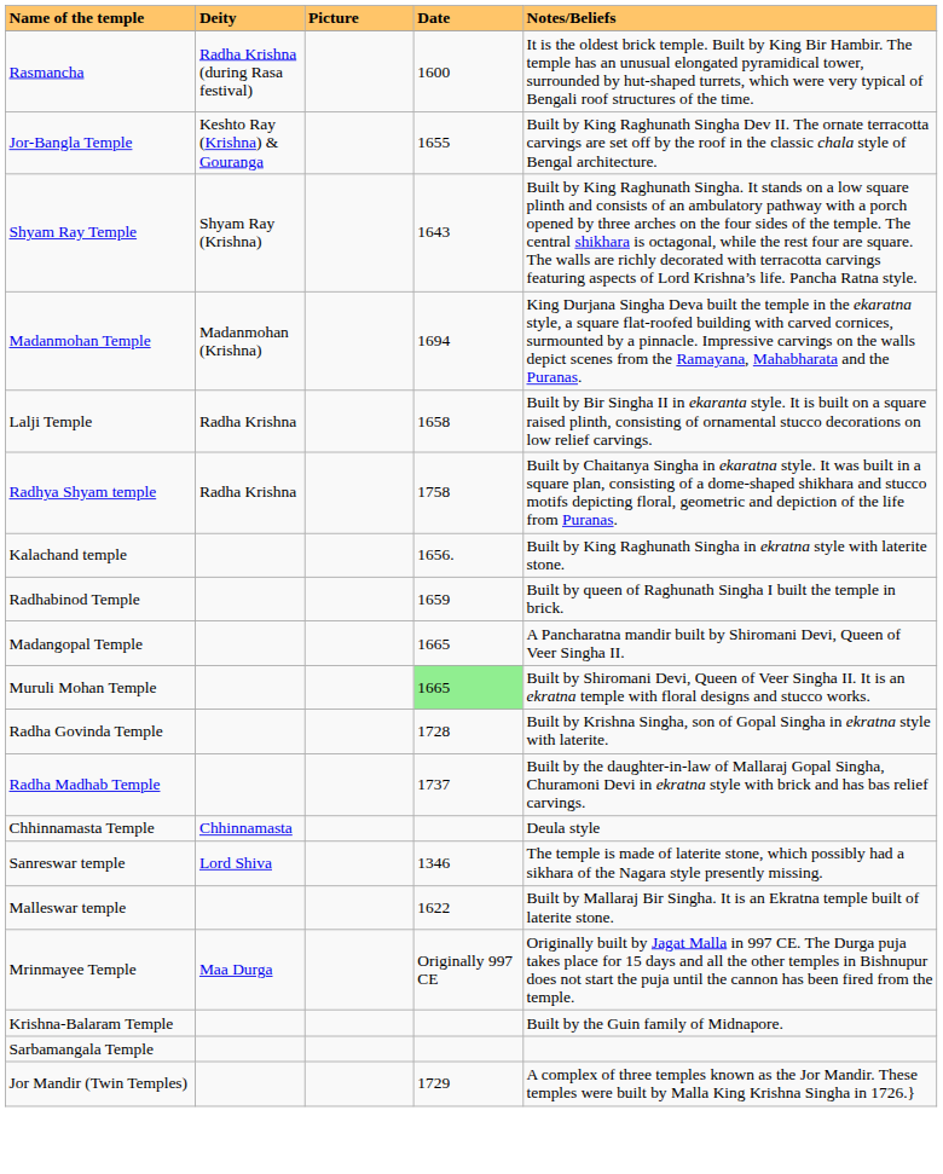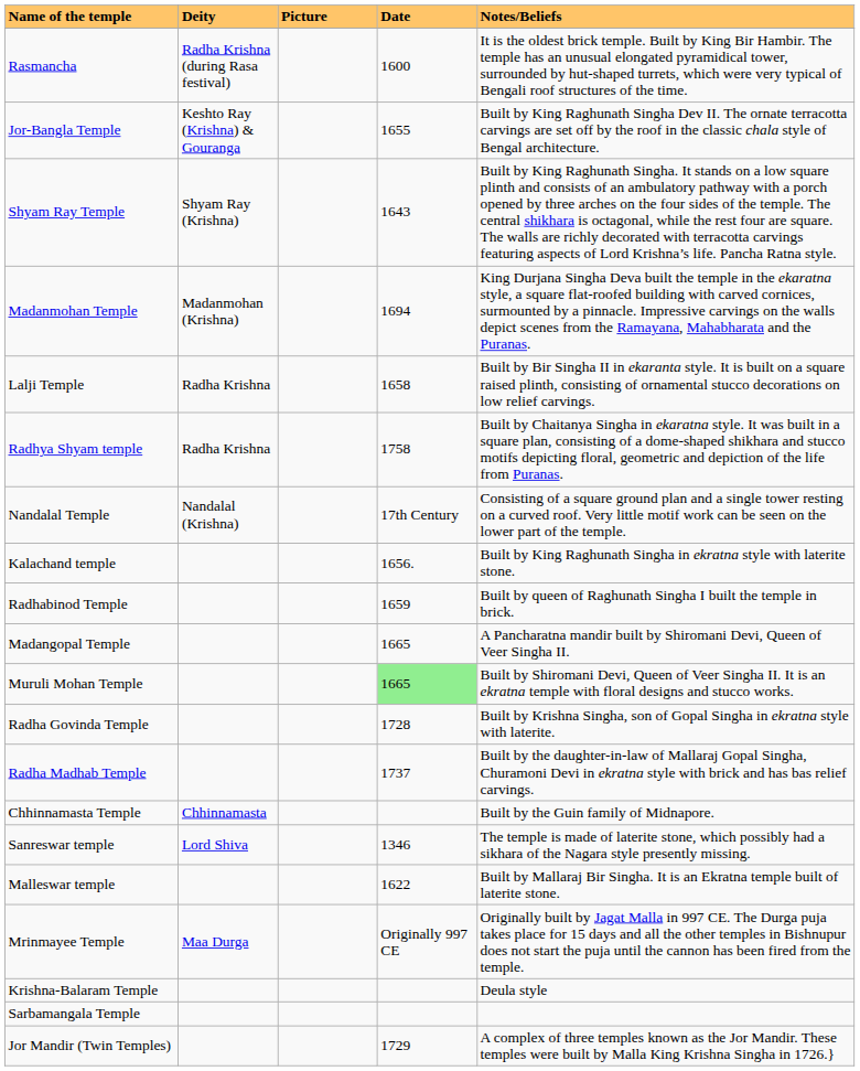 <table class="wikitable sortable">
 <tr style="background:#FFC569">
 <td width="180pt"><strong>Name of the temple</strong></td>
 <td width="100pt"><strong>Deity</strong></td>
 <td width="100pt"><strong>Picture</strong></td>
 <td width="100pt"><strong>Date</strong></td>
 <td width="400pt"><strong>Notes/Beliefs</strong></td>
 </tr>
 <tr align ="center">
 </tr>
 <tr style="background:#ffe;">
 </tr>
 <tr>
 <td><a href='#'>Rasmancha</a></td>
 <td><a href='#'>Radha Krishna</a> (during Rasa festival)</td>
 <td></td>
 <td>1600</td>
 <td>It is the oldest brick temple. Built by King Bir Hambir. The temple has an unusual elongated pyramidical tower, surrounded by hut-shaped turrets, which were very typical of Bengali roof structures of the time.</td>
 </tr>
 <tr>
 <td><a href='#'>Jor-Bangla Temple</a></td>
 <td>Keshto Ray (<a href='#'>Krishna</a>) & <a href='#'>Gouranga</a></td>
 <td></td>
 <td>1655</td>
 <td>Built by King Raghunath Singha Dev II. The ornate terracotta carvings are set off by the roof in the classic <em>chala</em> style of Bengal architecture.</td>
 </tr>
 <tr>
 <td><a href='#'>Shyam Ray Temple</a></td>
 <td>Shyam Ray (Krishna)</td>
 <td></td>
 <td>1643</td>
 <td>Built by King Raghunath Singha. It stands on a low square plinth and consists of an ambulatory pathway with a porch opened by three arches on the four sides of the temple. The central <a href='#'>shikhara</a> is octagonal, while the rest four are square. The walls are richly decorated with terracotta carvings featuring aspects of Lord Krishna’s life. Pancha Ratna style.</td>
 </tr>
 <tr>
 <td><a href='#'>Madanmohan Temple</a></td>
 <td>Madanmohan (Krishna)</td>
 <td></td>
 <td>1694</td>
 <td>King Durjana Singha Deva built the temple in the <em>ekaratna</em> style, a square flat-roofed building with carved cornices, surmounted by a pinnacle. Impressive carvings on the walls depict scenes from the <a href='#'>Ramayana</a>, <a href='#'>Mahabharata</a> and the <a href='#'>Puranas</a>.</td>
 </tr>
 <tr>
 <td>Lalji Temple</td>
 <td>Radha Krishna</td>
 <td></td>
 <td>1658</td>
 <td>Built by Bir Singha II in <em>ekaranta</em> style. It is built on a square raised plinth, consisting of ornamental stucco decorations on low relief carvings.</td>
 </tr>
 <tr>
 <td><a href='#'>Radhya Shyam temple</a></td>
 <td>Radha Krishna</td>
 <td></td>
 <td>1758</td>
 <td>Built by Chaitanya Singha in <em>ekaratna</em> style. It was built in a square plan, consisting of a dome-shaped shikhara and stucco motifs depicting floral, geometric and depiction of the life from <a href='#'>Puranas</a>.</td>
 </tr>
 <tr>
+<td>Nandalal Temple</td>
+<td>Nandalal (Krishna)</td>
+<td></td>
+<td>17th Century</td>
+<td>Consisting of a square ground plan and a single tower resting on a curved roof. Very little motif work can be seen on the lower part of the temple.</td>
+</tr>
+<tr>
 <td>Kalachand temple</td>
 <td></td>
 <td></td>
 <td>1656.</td>
 <td>Built by King Raghunath Singha in <em>ekratna</em> style with laterite stone.</td>
 </tr>
 <tr>
 <td>Radhabinod Temple</td>
 <td></td>
 <td></td>
 <td>1659</td>
 <td>Built by queen of Raghunath Singha I built the temple in brick.</td>
 </tr>
 <tr>
 <td>Madangopal Temple</td>
 <td></td>
 <td></td>
 <td>1665</td>
 <td>A Pancharatna mandir built by Shiromani Devi, Queen of Veer Singha II.</td>
 </tr>
 <tr>
 <td>Muruli Mohan Temple</td>
 <td></td>
 <td></td>
 <td style="background: lightgreen;">1665</td>
 <td>Built by Shiromani Devi, Queen of Veer Singha II. It is an <em>ekratna</em> temple with floral designs and stucco works.</td>
 </tr>
 <tr>
 <td>Radha Govinda Temple</td>
 <td></td>
 <td></td>
 <td>1728</td>
 <td>Built by Krishna Singha, son of Gopal Singha in <em>ekratna</em> style with laterite.</td>
 </tr>
 <tr>
 <td><a href='#'>Radha Madhab Temple</a></td>
 <td></td>
 <td></td>
 <td>1737</td>
 <td>Built by the daughter-in-law of Mallaraj Gopal Singha, Churamoni Devi in <em>ekratna</em> style with brick and has bas relief carvings.</td>
 </tr>
 <tr>
 <td>Chhinnamasta Temple</td>
 <td><a href='#'>Chhinnamasta</a></td>
 <td></td>
 <td></td>
-<td>Deula style</td>
+<td>Built by the Guin family of Midnapore.</td>
 </tr>
 <tr>
 <td>Sanreswar temple</td>
 <td><a href='#'>Lord Shiva</a></td>
 <td></td>
 <td>1346</td>
 <td>The temple is made of laterite stone, which possibly had a sikhara of the Nagara style presently missing.</td>
 </tr>
 <tr>
 <td>Malleswar temple</td>
 <td></td>
 <td></td>
 <td>1622</td>
 <td>Built by Mallaraj Bir Singha. It is an Ekratna temple built of laterite stone.</td>
 </tr>
 <tr>
 <td>Mrinmayee Temple</td>
 <td><a href='#'>Maa Durga</a></td>
 <td></td>
 <td>Originally 997 CE</td>
 <td>Originally built by <a href='#'>Jagat Malla</a> in 997 CE. The Durga puja takes place for 15 days and all the other temples in Bishnupur does not start the puja until the cannon has been fired from the temple.</td>
 </tr>
 <tr>
 <td>Krishna-Balaram Temple</td>
 <td></td>
 <td></td>
 <td></td>
-<td>Built by the Guin family of Midnapore.</td>
+<td>Deula style</td>
 </tr>
 <tr>
 <td>Sarbamangala Temple</td>
 <td></td>
 <td></td>
 <td></td>
 <td></td>
 </tr>
 <tr>
 <td>Jor Mandir (Twin Temples)</td>
 <td></td>
 <td></td>
 <td>1729</td>
 <td>A complex of three temples known as the Jor Mandir. These temples were built by Malla King Krishna Singha in 1726.}</td>
 </tr>
 </table>
